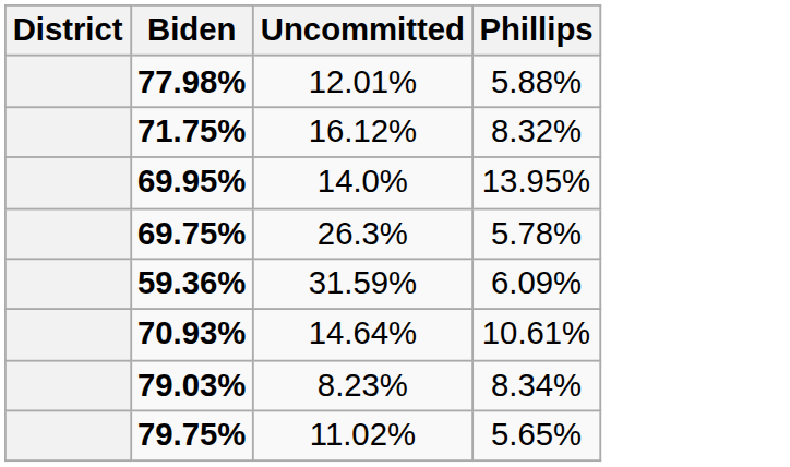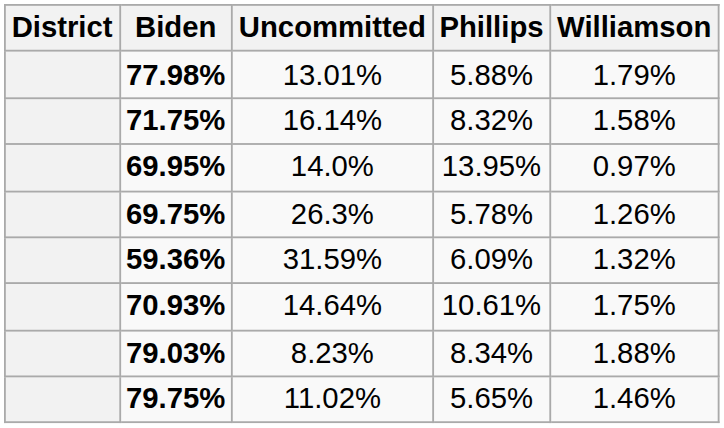 <table class="mw-datatable wikitable sortable">
 <tr>
 <th>District</th>
 <th>Biden</th>
 <th>Uncommitted</th>
 <th>Phillips</th>
+<th>Williamson</th>
 </tr>
 <tr align=center>
 <th></th>
 <td><strong>77.98%</strong></td>
-<td>12.01%</td>
+<td>13.01%</td>
 <td>5.88%</td>
+<td>1.79%</td>
 </tr>
 <tr align=center>
 <th></th>
 <td><strong>71.75%</strong></td>
-<td>16.12%</td>
+<td>16.14%</td>
 <td>8.32%</td>
+<td>1.58%</td>
 </tr>
 <tr align=center>
 <th></th>
 <td><strong>69.95%</strong></td>
 <td>14.0%</td>
 <td>13.95%</td>
+<td>0.97%</td>
 </tr>
 <tr align=center>
 <th></th>
 <td><strong>69.75%</strong></td>
 <td>26.3%</td>
 <td>5.78%</td>
+<td>1.26%</td>
 </tr>
 <tr align=center>
 <th></th>
 <td><strong>59.36%</strong></td>
 <td>31.59%</td>
 <td>6.09%</td>
+<td>1.32%</td>
 </tr>
 <tr align=center>
 <th></th>
 <td><strong>70.93%</strong></td>
 <td>14.64%</td>
 <td>10.61%</td>
+<td>1.75%</td>
 </tr>
 <tr align=center>
 <th></th>
 <td><strong>79.03%</strong></td>
 <td>8.23%</td>
 <td>8.34%</td>
+<td>1.88%</td>
 </tr>
 <tr align=center>
 <th></th>
 <td><strong>79.75%</strong></td>
 <td>11.02%</td>
 <td>5.65%</td>
+<td>1.46%</td>
 </tr>
 </table>
